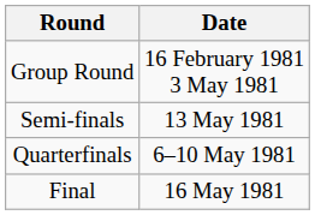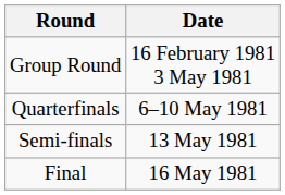 <table class="wikitable" style="text-align: center">
 <tr>
 <th>Round</th>
 <th>Date</th>
 </tr>
 <tr>
 <td>Group Round</td>
 <td>16 February 1981<br>3 May 1981</td>
 </tr>
 <tr>
+<td>Quarterfinals</td>
+<td>6–10 May 1981</td>
+</tr>
+<tr>
 <td>Semi-finals</td>
 <td>13 May 1981</td>
-</tr>
-<tr>
-<td>Quarterfinals</td>
-<td>6–10 May 1981</td>
 </tr>
 <tr>
 <td>Final</td>
 <td>16 May 1981</td>
 </tr>
 </table>
